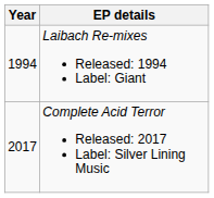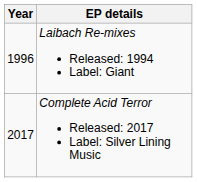 <table class="wikitable">
 <tr>
 <th>Year</th>
 <th style="width:200px;">EP details</th>
 </tr>
 <tr>
-<td>1994</td>
+<td>1996</td>
 <td style="text-align:left;"><em>Laibach Re-mixes</em><br><ul><li>Released: 1994</li><li>Label: Giant</li></ul></td>
 </tr>
 <tr>
 <td>2017</td>
 <td style="text-align:left;"><em>Complete Acid Terror</em><br><ul><li>Released: 2017</li><li>Label: Silver Lining Music</li></ul></td>
 </tr>
 </table>
